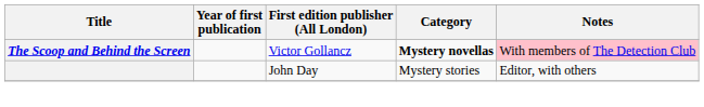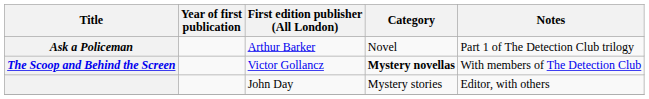 <table class="wikitable plainrowheaders sortable" style="margin-right: 0;">
 <tr>
 <th scope="col">Title</th>
 <th scope="col">Year of first<br>publication</th>
 <th scope="col">First edition publisher<br>(All London)</th>
 <th scope="col">Category</th>
 <th scope="col" class="unsortable">Notes</th>
 </tr>
 <tr>
+<th scope="row"><em>Ask a Policeman</em></th>
+<td></td>
+<td><a href='#'>Arthur Barker</a></td>
+<td>Novel</td>
+<td>Part 1 of The Detection Club trilogy</td>
+</tr>
+<tr>
 <th scope="row"><em><a href='#'>The Scoop and Behind the Screen</a></em></th>
 <td></td>
 <td><a href='#'>Victor Gollancz</a></td>
 <td><strong>Mystery novellas</strong></td>
-<td style="background: pink;">With members of <a href='#'>The Detection Club</a></td>
+<td>With members of <a href='#'>The Detection Club</a></td>
 </tr>
 <tr>
 <th scope="row"></th>
 <td></td>
 <td>John Day</td>
 <td>Mystery stories</td>
 <td>Editor, with others</td>
 </tr>
 <tr>
 </tr>
 </table>
